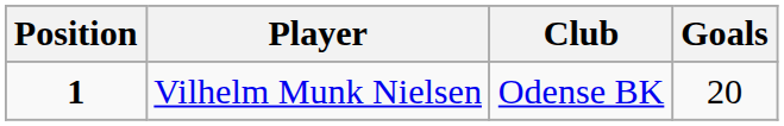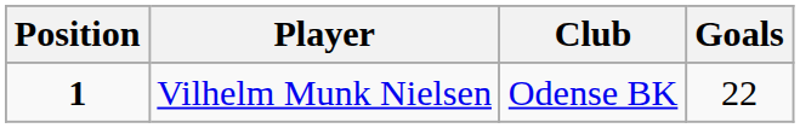 <table class="wikitable" style="text-align: center;">
 <tr>
 <th>Position</th>
 <th>Player</th>
 <th>Club</th>
 <th>Goals</th>
 </tr>
 <tr>
 <td><strong>1</strong></td>
 <td align="left"><a href='#'>Vilhelm Munk Nielsen</a></td>
 <td align="left"><a href='#'>Odense BK</a></td>
-<td>20</td>
+<td>22</td>
 </tr>
 </table>
